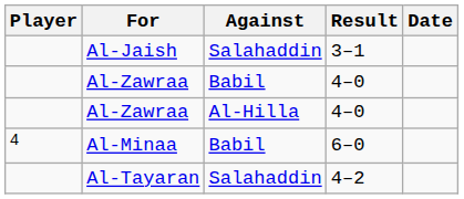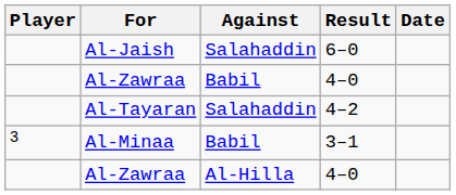 <table class="wikitable sortable">
 <tr>
 <th>Player</th>
 <th>For</th>
 <th>Against</th>
 <th align=center>Result</th>
 <th>Date</th>
 </tr>
 <tr>
 <td> </td>
 <td><a href='#'>Al-Jaish</a></td>
 <td><a href='#'>Salahaddin</a></td>
-<td>3–1</td>
+<td>6–0</td>
 <td></td>
 </tr>
 <tr>
 <td> </td>
 <td><a href='#'>Al-Zawraa</a></td>
 <td><a href='#'>Babil</a></td>
 <td>4–0</td>
 <td></td>
 </tr>
 <tr>
 <td> </td>
+<td><a href='#'>Al-Tayaran</a></td>
+<td><a href='#'>Salahaddin</a></td>
+<td>4–2</td>
+<td></td>
+</tr>
+<tr>
+<td> <sup>3</sup></td>
+<td><a href='#'>Al-Minaa</a></td>
+<td><a href='#'>Babil</a></td>
+<td>3–1</td>
+<td></td>
+</tr>
+<tr>
+<td> </td>
 <td><a href='#'>Al-Zawraa</a></td>
 <td><a href='#'>Al-Hilla</a></td>
 <td>4–0</td>
 <td></td>
 </tr>
-<tr>
-<td> <sup>4</sup></td>
-<td><a href='#'>Al-Minaa</a></td>
-<td><a href='#'>Babil</a></td>
-<td>6–0</td>
-<td></td>
-</tr>
-<tr>
-<td> </td>
-<td><a href='#'>Al-Tayaran</a></td>
-<td><a href='#'>Salahaddin</a></td>
-<td>4–2</td>
-<td></td>
-</tr>
 </table>
